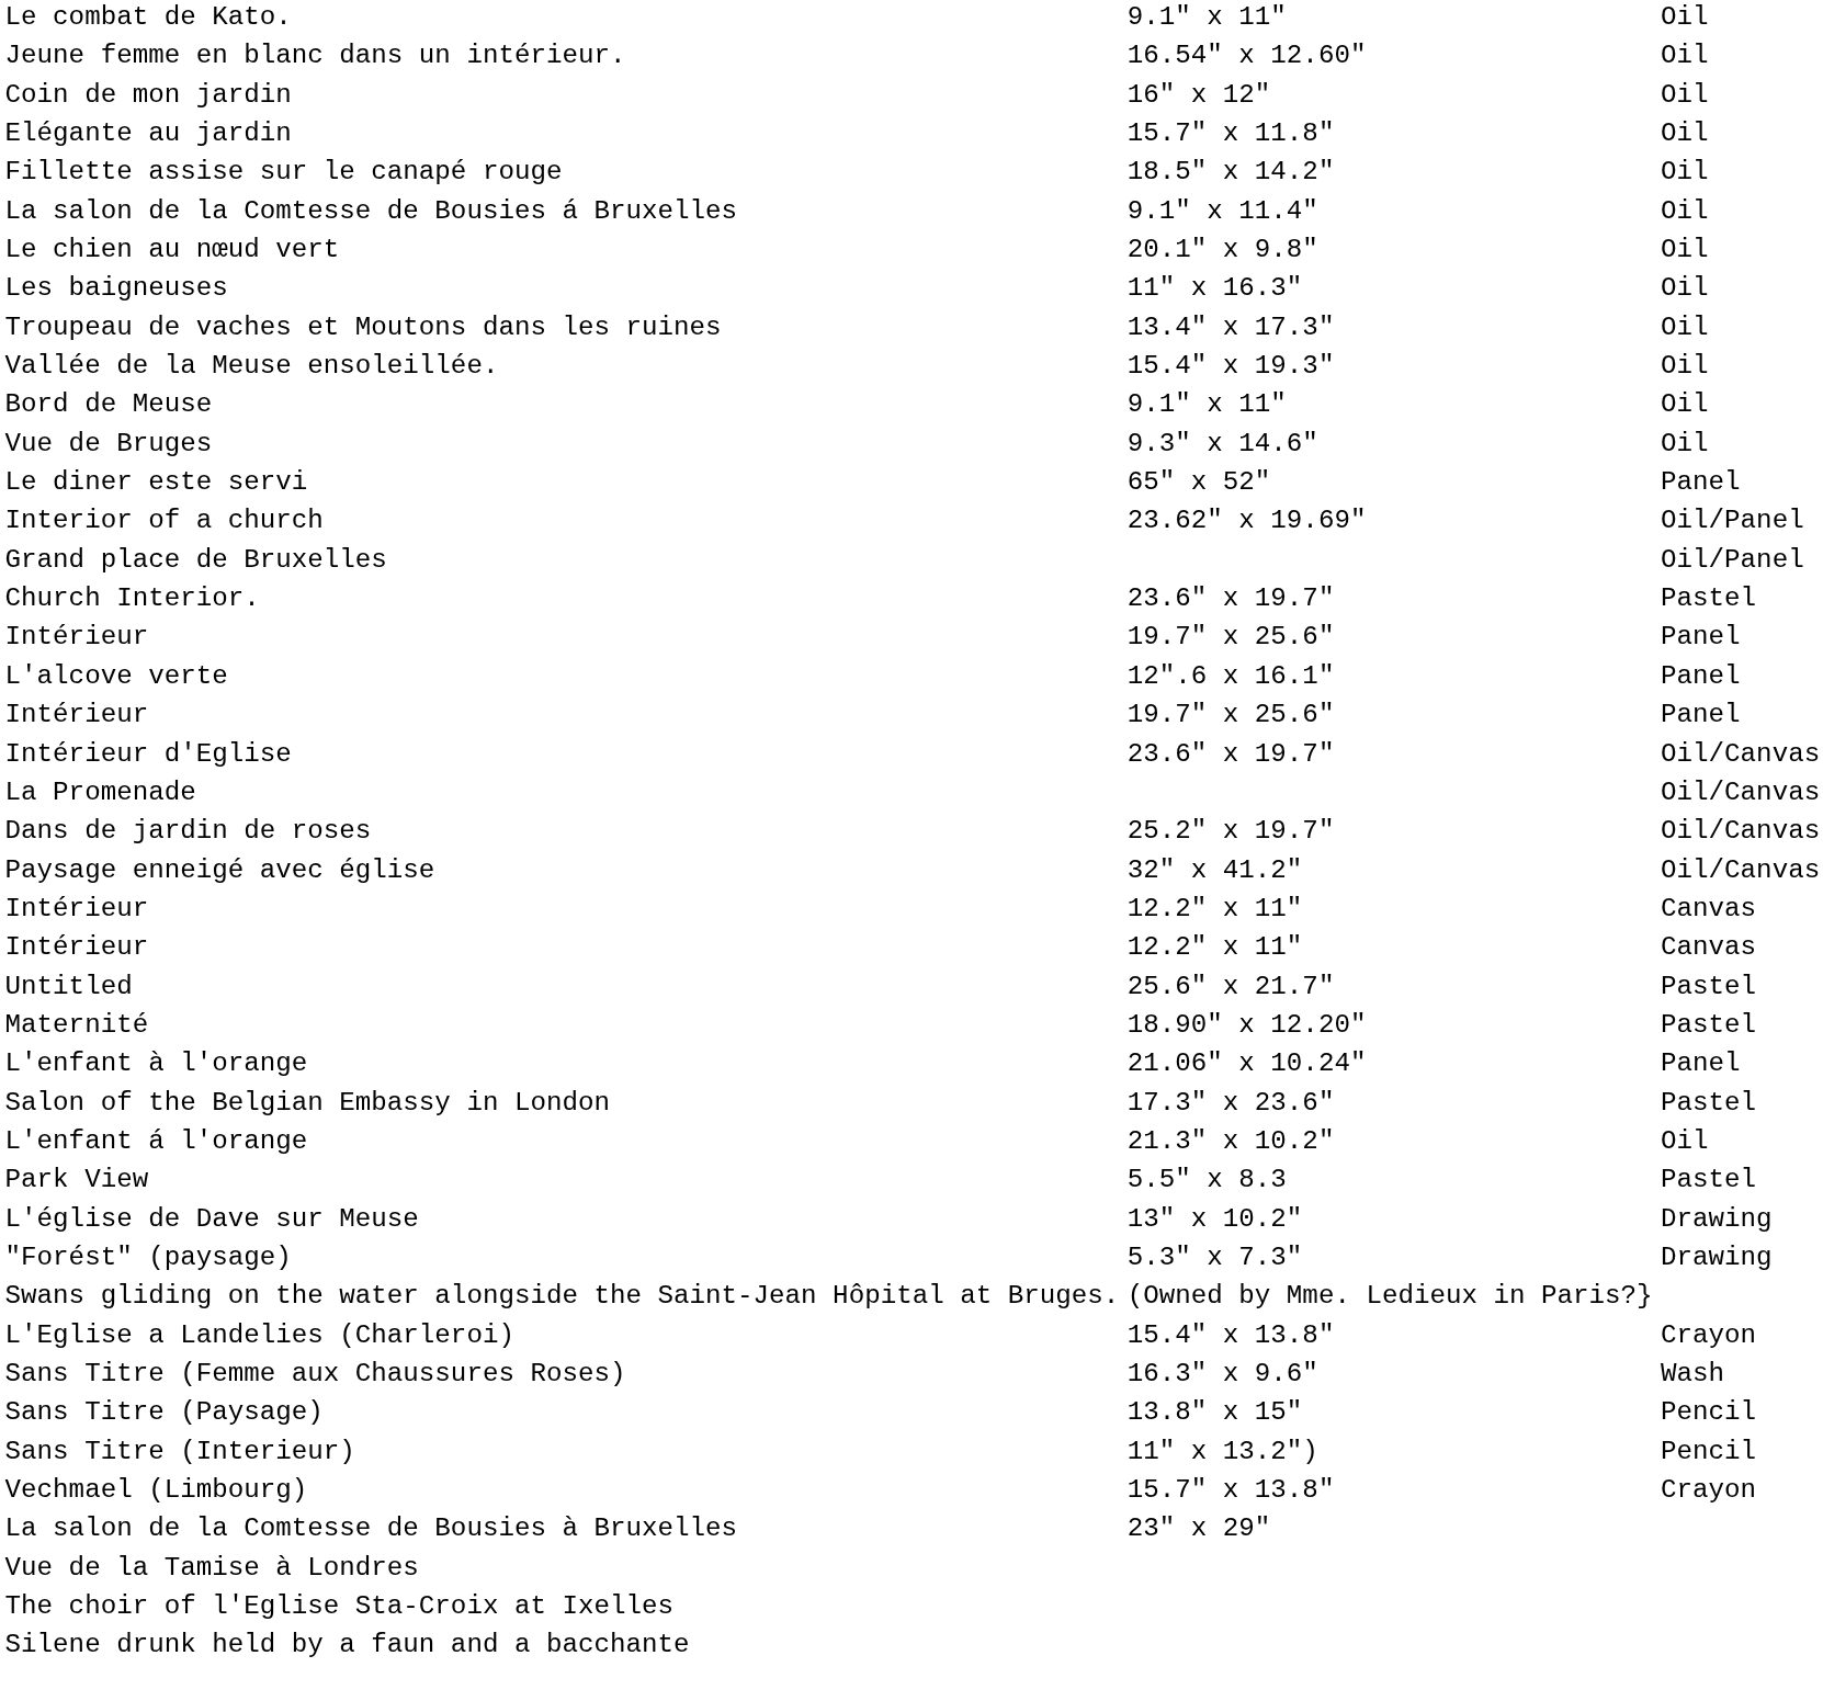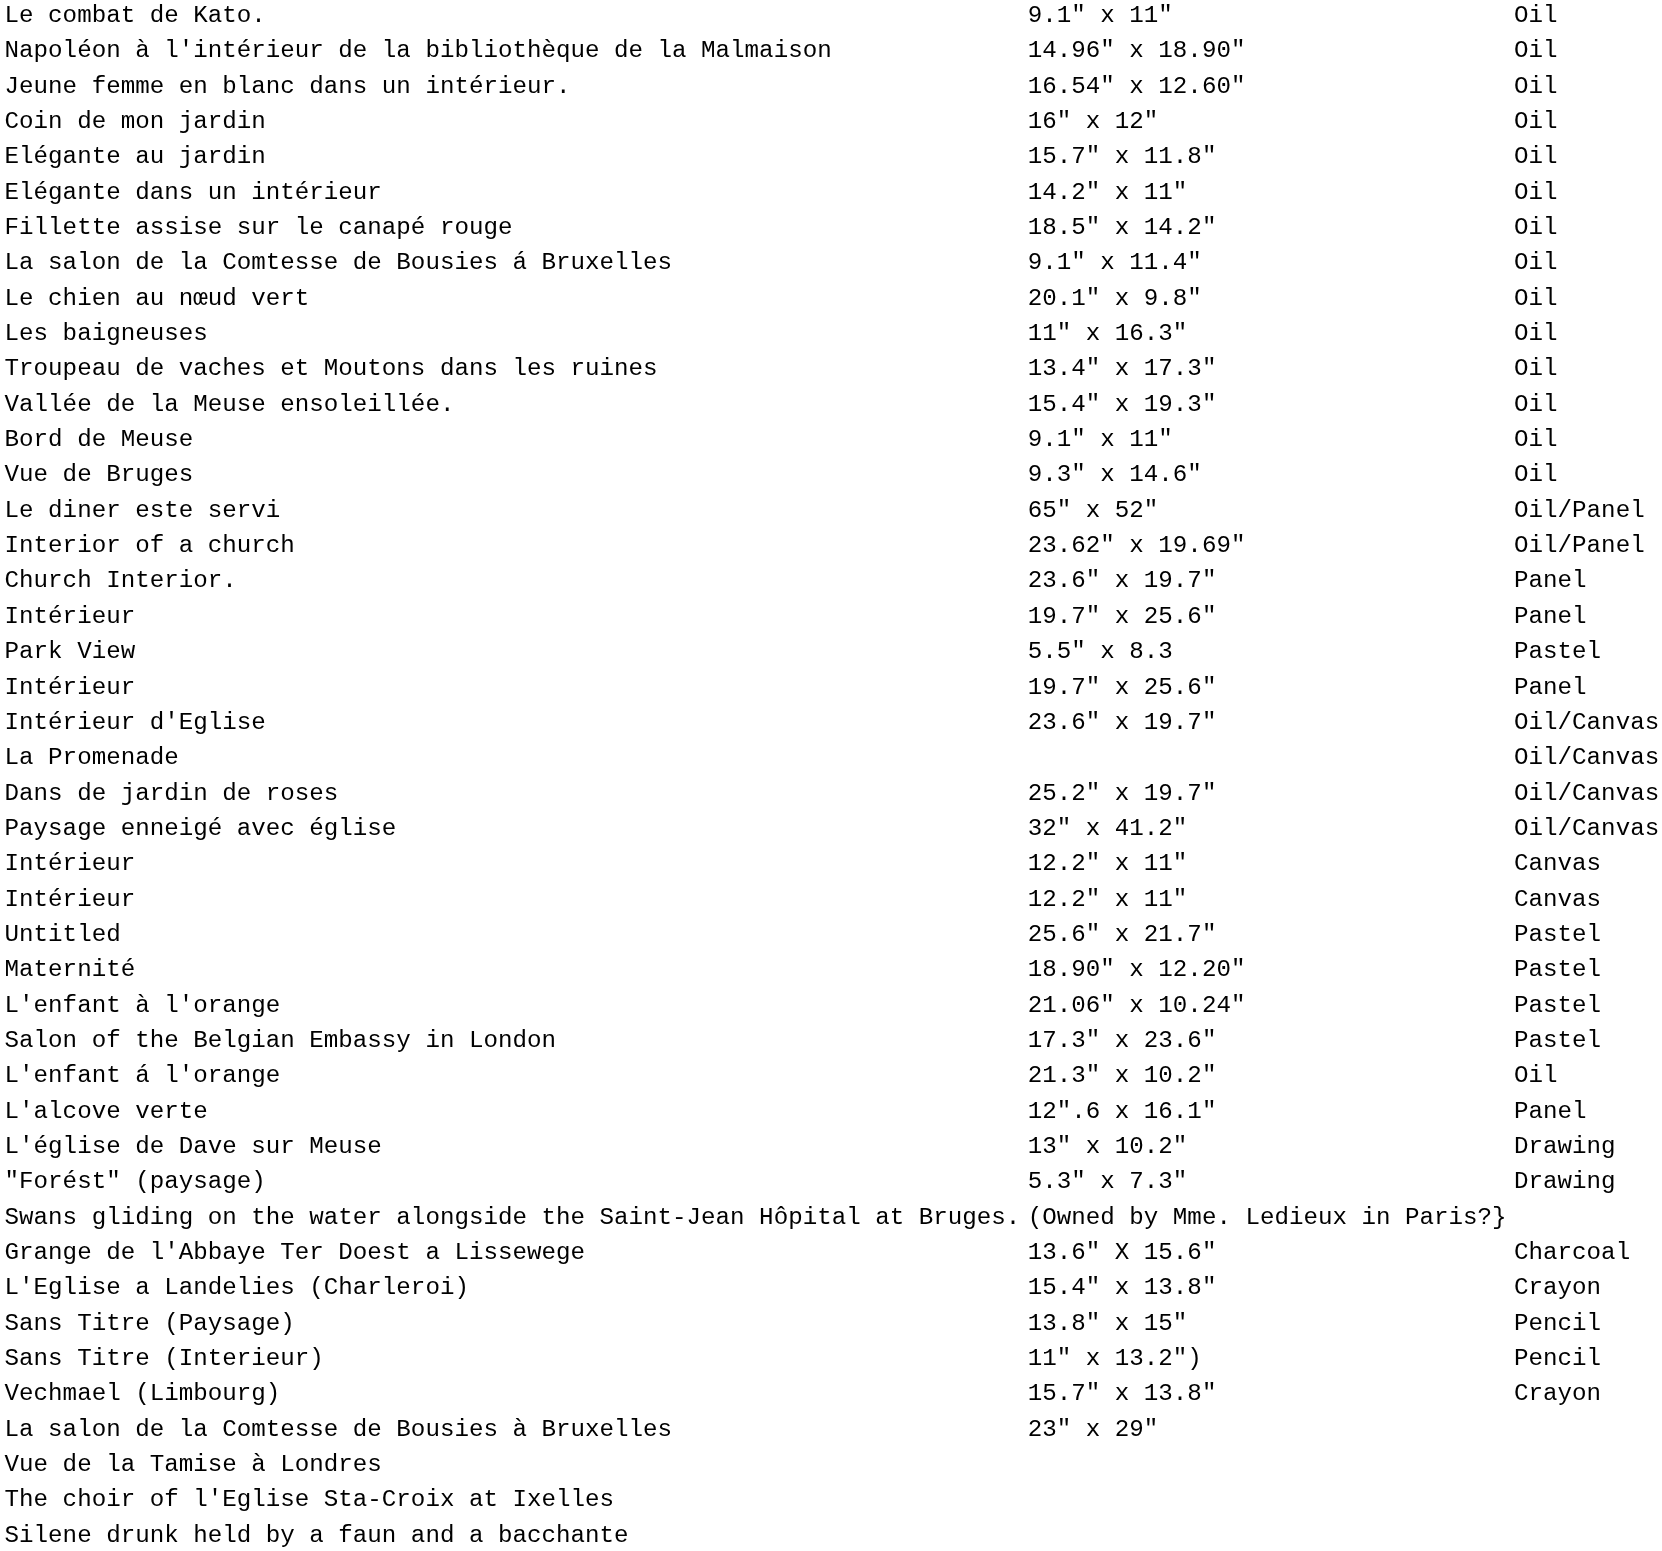 <table ->
 <tr>
 <td>Le combat de Kato.</td>
 <td>9.1" x 11"</td>
+<td>Oil</td>
+</tr>
+<tr>
+<td>Napoléon à l'intérieur de la bibliothèque de la Malmaison</td>
+<td>14.96" x 18.90"</td>
 <td>Oil</td>
 </tr>
 <tr>
 <td>Jeune femme en blanc dans un intérieur.</td>
 <td>16.54" x 12.60"</td>
 <td>Oil</td>
 </tr>
 <tr>
 <td>Coin de mon jardin</td>
 <td>16" x 12"</td>
 <td>Oil</td>
 </tr>
 <tr>
 <td>Elégante au jardin</td>
 <td>15.7" x 11.8"</td>
+<td>Oil</td>
+</tr>
+<tr>
+<td>Elégante dans un intérieur</td>
+<td>14.2" x 11"</td>
 <td>Oil</td>
 </tr>
 <tr>
 <td>Fillette assise sur le canapé rouge</td>
 <td>18.5" x 14.2"</td>
 <td>Oil</td>
 </tr>
 <tr>
 <td>La salon de la Comtesse de Bousies á Bruxelles</td>
 <td>9.1" x 11.4"</td>
 <td>Oil</td>
 </tr>
 <tr>
 <td>Le chien au nœud vert</td>
 <td>20.1" x 9.8"</td>
 <td>Oil</td>
 </tr>
 <tr>
 <td>Les baigneuses</td>
 <td>11" x 16.3"</td>
 <td>Oil</td>
 </tr>
 <tr>
 <td>Troupeau de vaches et Moutons dans les ruines</td>
 <td>13.4" x 17.3"</td>
 <td>Oil</td>
 </tr>
 <tr>
 <td>Vallée de la Meuse ensoleillée.</td>
 <td>15.4" x 19.3"</td>
 <td>Oil</td>
 </tr>
 <tr>
 <td>Bord de Meuse</td>
 <td>9.1" x 11"</td>
 <td>Oil</td>
 </tr>
 <tr>
 <td>Vue de Bruges</td>
 <td>9.3" x 14.6"</td>
 <td>Oil</td>
 </tr>
 <tr>
 <td>Le diner este servi</td>
 <td>65" x 52"</td>
-<td>Panel</td>
+<td>Oil/Panel</td>
 </tr>
 <tr>
 <td>Interior of a church</td>
 <td>23.62" x 19.69"</td>
 <td>Oil/Panel</td>
 </tr>
 <tr>
-<td>Grand place de Bruxelles</td>
-<td></td>
-<td>Oil/Panel</td>
-</tr>
-<tr>
 <td>Church Interior.</td>
 <td>23.6" x 19.7"</td>
-<td>Pastel</td>
+<td>Panel</td>
 </tr>
 <tr>
 <td>Intérieur</td>
 <td>19.7" x 25.6"</td>
 <td>Panel</td>
 </tr>
 <tr>
-<td>L'alcove verte</td>
-<td>12".6 x 16.1"</td>
-<td>Panel</td>
+<td>Park View</td>
+<td>5.5" x 8.3</td>
+<td>Pastel</td>
 </tr>
 <tr>
 <td>Intérieur</td>
 <td>19.7" x 25.6"</td>
 <td>Panel</td>
 </tr>
 <tr>
 <td>Intérieur d'Eglise</td>
 <td>23.6" x 19.7"</td>
 <td>Oil/Canvas</td>
 </tr>
 <tr>
 <td>La Promenade</td>
 <td></td>
 <td>Oil/Canvas</td>
 </tr>
 <tr>
 <td>Dans de jardin de roses</td>
 <td>25.2" x 19.7"</td>
 <td>Oil/Canvas</td>
 </tr>
 <tr>
 <td>Paysage enneigé avec église</td>
 <td>32" x 41.2"</td>
 <td>Oil/Canvas</td>
 </tr>
 <tr>
 <td>Intérieur</td>
 <td>12.2" x 11"</td>
 <td>Canvas</td>
 </tr>
 <tr>
 <td>Intérieur</td>
 <td>12.2" x 11"</td>
 <td>Canvas</td>
 </tr>
 <tr>
 <td>Untitled</td>
 <td>25.6" x 21.7"</td>
 <td>Pastel</td>
 </tr>
 <tr>
 <td>Maternité</td>
 <td>18.90" x 12.20"</td>
 <td>Pastel</td>
 </tr>
 <tr>
 <td>L'enfant à l'orange</td>
 <td>21.06" x 10.24"</td>
-<td>Panel</td>
+<td>Pastel</td>
 </tr>
 <tr>
 <td>Salon of the Belgian Embassy in London</td>
 <td>17.3" x 23.6"</td>
 <td>Pastel</td>
 </tr>
 <tr>
 <td>L'enfant á l'orange</td>
 <td>21.3" x 10.2"</td>
 <td>Oil</td>
 </tr>
 <tr>
-<td>Park View</td>
-<td>5.5" x 8.3</td>
-<td>Pastel</td>
+<td>L'alcove verte</td>
+<td>12".6 x 16.1"</td>
+<td>Panel</td>
 </tr>
 <tr>
 <td>L'église de Dave sur Meuse</td>
 <td>13" x 10.2"</td>
 <td>Drawing</td>
 </tr>
 <tr>
 <td>"Forést" (paysage)</td>
 <td>5.3" x 7.3"</td>
 <td>Drawing</td>
 </tr>
 <tr>
 <td>Swans gliding on the water alongside the Saint-Jean Hôpital at Bruges.</td>
 <td>(Owned by Mme. Ledieux in Paris?}</td>
 </tr>
 <tr>
+<td>Grange de l'Abbaye Ter Doest a Lissewege</td>
+<td>13.6" X 15.6"</td>
+<td>Charcoal</td>
+</tr>
+<tr>
 <td>L'Eglise a Landelies (Charleroi)</td>
 <td>15.4" x 13.8"</td>
 <td>Crayon</td>
-</tr>
-<tr>
-<td>Sans Titre (Femme aux Chaussures Roses)</td>
-<td>16.3" x 9.6"</td>
-<td>Wash</td>
 </tr>
 <tr>
 <td>Sans Titre (Paysage)</td>
 <td>13.8" x 15"</td>
 <td>Pencil</td>
 </tr>
 <tr>
 <td>Sans Titre (Interieur)</td>
 <td>11" x 13.2")</td>
 <td>Pencil</td>
 </tr>
 <tr>
 <td>Vechmael (Limbourg)</td>
 <td>15.7" x 13.8"</td>
 <td>Crayon</td>
 </tr>
 <tr>
 <td>La salon de la Comtesse de Bousies à Bruxelles</td>
 <td>23" x 29"</td>
 </tr>
 <tr>
 <td>Vue de la Tamise à Londres</td>
 <td></td>
 </tr>
 <tr>
 <td>The choir of l'Eglise Sta-Croix at Ixelles</td>
 </tr>
 <tr>
 <td>Silene drunk held by a faun and a bacchante</td>
 </tr>
 <tr>
 </tr>
 </table>
